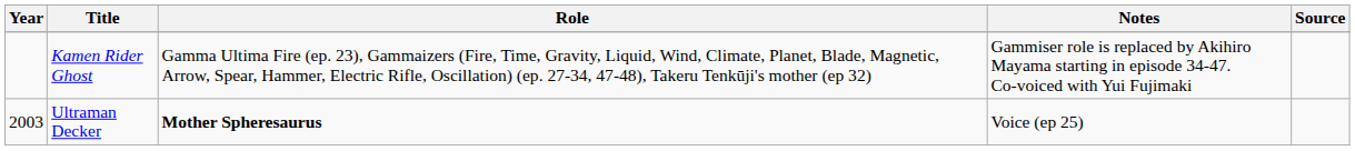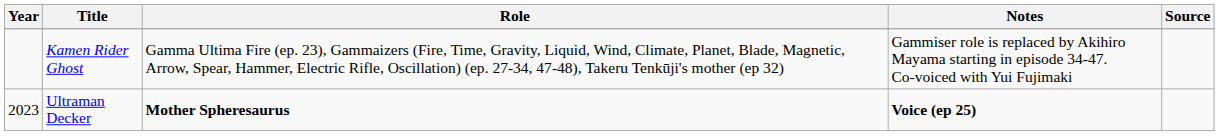 <table class="wikitable sortable plainrowheaders">
 <tr>
 <th>Year</th>
 <th>Title</th>
 <th>Role</th>
 <th class="unsortable">Notes</th>
 <th class="unsortable">Source</th>
 </tr>
 <tr>
 </tr>
 <tr>
 <td></td>
 <td><em><a href='#'>Kamen Rider Ghost</a></em></td>
 <td>Gamma Ultima Fire (ep. 23), Gammaizers (Fire, Time, Gravity, Liquid, Wind, Climate, Planet, Blade, Magnetic, Arrow, Spear, Hammer, Electric Rifle, Oscillation) (ep. 27-34, 47-48), Takeru Tenkūji's mother (ep 32)</td>
 <td>Gammiser role is replaced by Akihiro Mayama starting in episode 34-47.<br> Co-voiced with Yui Fujimaki</td>
 <td></td>
 </tr>
 <tr>
-<td>2003</td>
+<td>2023</td>
 <td><a href='#'>Ultraman Decker</a></td>
 <td><strong>Mother Spheresaurus</strong></td>
-<td>Voice (ep 25)</td>
+<td><strong>Voice (ep 25)</strong></td>
 <td></td>
 </tr>
 </table>
